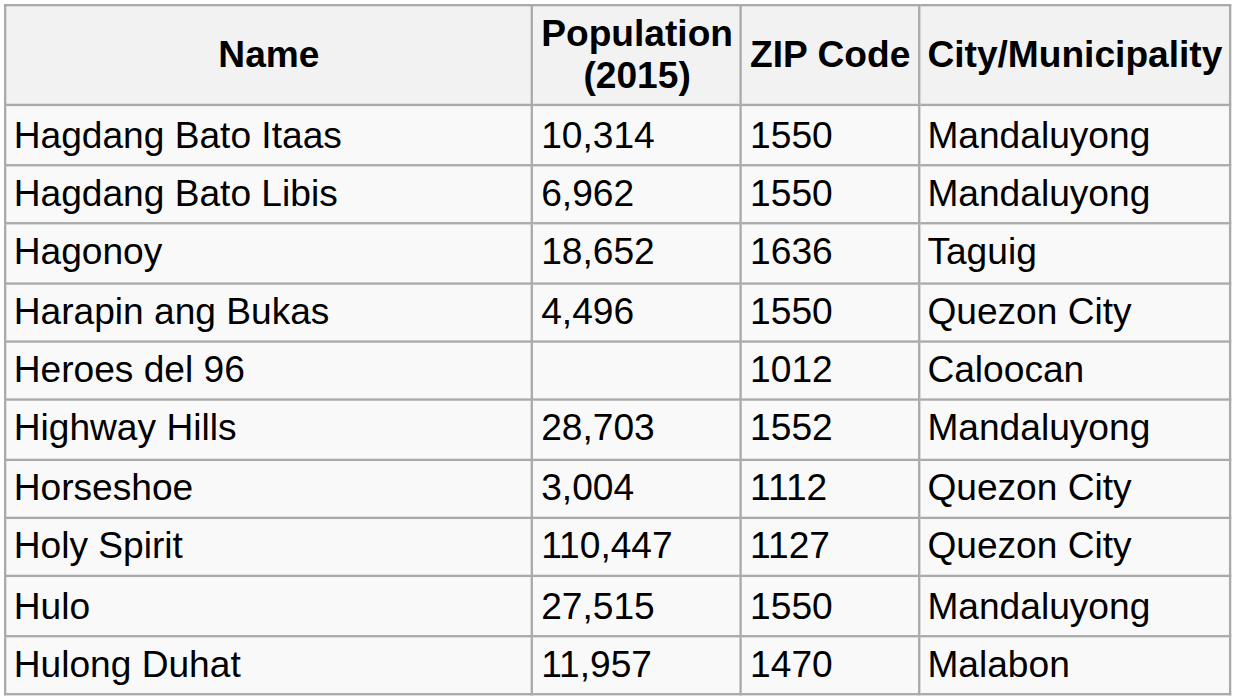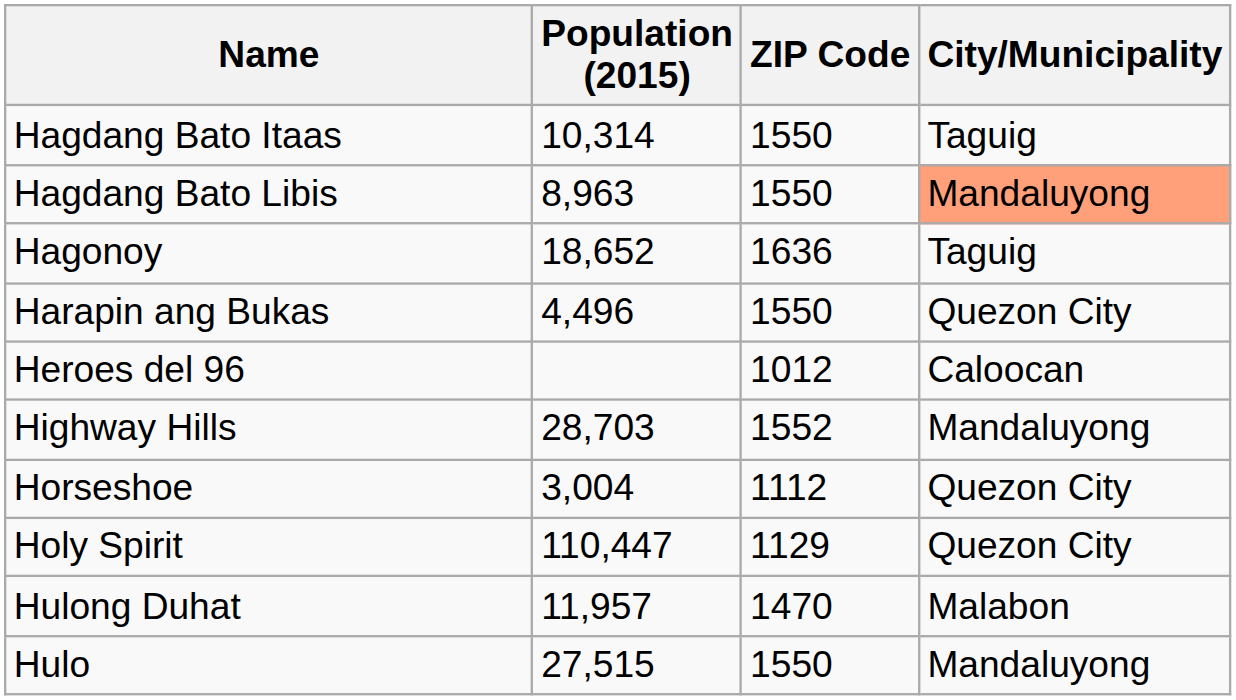 <table class="wikitable sortable">
 <tr>
 <th style="width: 220px;">Name</th>
 <th>Population<br>(2015)</th>
 <th>ZIP Code</th>
 <th>City/Municipality</th>
 </tr>
 <tr>
 <td>Hagdang Bato Itaas</td>
 <td>10,314</td>
 <td>1550</td>
-<td>Mandaluyong</td>
+<td>Taguig</td>
 </tr>
 <tr>
 <td>Hagdang Bato Libis</td>
-<td>6,962</td>
+<td>8,963</td>
 <td>1550</td>
-<td>Mandaluyong</td>
+<td style="background: lightsalmon;">Mandaluyong</td>
 </tr>
 <tr>
 <td>Hagonoy</td>
 <td>18,652</td>
 <td>1636</td>
 <td>Taguig</td>
 </tr>
 <tr>
 <td>Harapin ang Bukas</td>
 <td>4,496</td>
 <td>1550</td>
 <td>Quezon City</td>
 </tr>
 <tr>
 <td>Heroes del 96</td>
 <td></td>
 <td>1012</td>
 <td>Caloocan</td>
 </tr>
 <tr>
 <td>Highway Hills</td>
 <td>28,703</td>
 <td>1552</td>
 <td>Mandaluyong</td>
 </tr>
 <tr>
 <td>Horseshoe</td>
 <td>3,004</td>
 <td>1112</td>
 <td>Quezon City</td>
 </tr>
 <tr>
 <td>Holy Spirit</td>
 <td>110,447</td>
-<td>1127</td>
+<td>1129</td>
 <td>Quezon City</td>
+</tr>
+<tr>
+<td>Hulong Duhat</td>
+<td>11,957</td>
+<td>1470</td>
+<td>Malabon</td>
 </tr>
 <tr>
 <td>Hulo</td>
 <td>27,515</td>
 <td>1550</td>
 <td>Mandaluyong</td>
 </tr>
-<tr>
-<td>Hulong Duhat</td>
-<td>11,957</td>
-<td>1470</td>
-<td>Malabon</td>
-</tr>
 </table>
